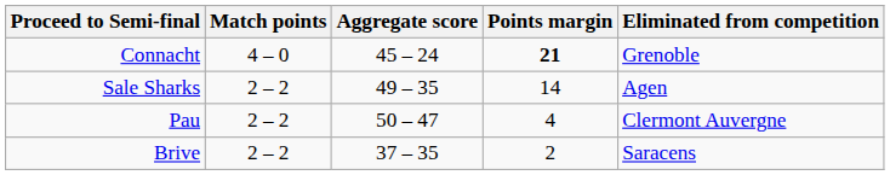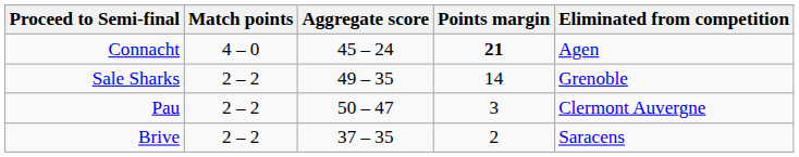 <table class="wikitable" style="text-align: center;">
 <tr>
 <th>Proceed to Semi-final</th>
 <th>Match points</th>
 <th>Aggregate score</th>
 <th>Points margin</th>
 <th>Eliminated from competition</th>
 </tr>
 <tr>
 <td align="right"><a href='#'>Connacht</a> </td>
 <td>4 – 0</td>
 <td>45 – 24</td>
 <td><strong>21</strong></td>
-<td align="left"> <a href='#'>Grenoble</a></td>
+<td align="left"> <a href='#'>Agen</a></td>
 </tr>
 <tr>
 <td align="right"><a href='#'>Sale Sharks</a> </td>
 <td>2 – 2</td>
 <td>49 – 35</td>
 <td>14</td>
-<td align="left"> <a href='#'>Agen</a></td>
+<td align="left"> <a href='#'>Grenoble</a></td>
 </tr>
 <tr>
 <td align="right"><a href='#'>Pau</a> </td>
 <td>2 – 2</td>
 <td>50 – 47</td>
-<td>4</td>
+<td>3</td>
 <td align="left"> <a href='#'>Clermont Auvergne</a></td>
 </tr>
 <tr>
 <td align="right"><a href='#'>Brive</a> </td>
 <td>2 – 2</td>
 <td>37 – 35</td>
 <td>2</td>
 <td align="left"> <a href='#'>Saracens</a></td>
 </tr>
 </table>
